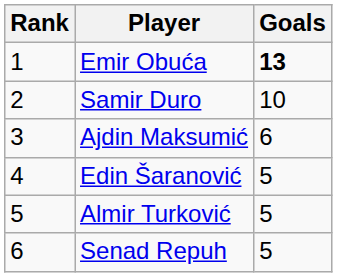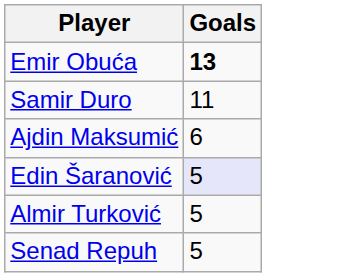 <table class="wikitable">
 <tr>
-<th>Rank</th>
 <th>Player</th>
 <th>Goals</th>
 </tr>
 <tr>
-<td>1</td>
 <td><a href='#'>Emir Obuća</a></td>
 <td><strong>13</strong></td>
 </tr>
 <tr>
-<td>2</td>
 <td><a href='#'>Samir Duro</a></td>
-<td>10</td>
+<td>11</td>
 </tr>
 <tr>
-<td>3</td>
 <td><a href='#'>Ajdin Maksumić</a></td>
 <td>6</td>
 </tr>
 <tr>
-<td>4</td>
 <td><a href='#'>Edin Šaranović</a></td>
-<td>5</td>
+<td style="background: lavender;">5</td>
 </tr>
 <tr>
-<td>5</td>
 <td><a href='#'>Almir Turković</a></td>
 <td>5</td>
 </tr>
 <tr>
-<td>6</td>
 <td><a href='#'>Senad Repuh</a></td>
 <td>5</td>
 </tr>
 </table>
